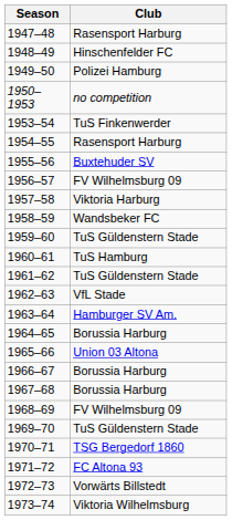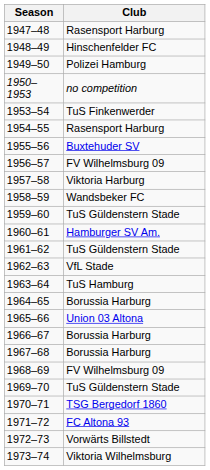 <table class="wikitable">
 <tr align="center" bgcolor="#dfdfdf">
 <th width="80">Season</th>
 <th width="200">Club</th>
 </tr>
 <tr>
 <td>1947–48</td>
 <td>Rasensport Harburg</td>
 </tr>
 <tr>
 <td>1948–49</td>
 <td>Hinschenfelder FC</td>
 </tr>
 <tr>
 <td>1949–50</td>
 <td>Polizei Hamburg</td>
 </tr>
 <tr>
 <td><em>1950–1953</em></td>
 <td><em>no competition</em></td>
 </tr>
 <tr>
 <td>1953–54</td>
 <td>TuS Finkenwerder</td>
 </tr>
 <tr>
 <td>1954–55</td>
 <td>Rasensport Harburg</td>
 </tr>
 <tr>
 <td>1955–56</td>
 <td><a href='#'>Buxtehuder SV</a></td>
 </tr>
 <tr>
 <td>1956–57</td>
 <td>FV Wilhelmsburg 09</td>
 </tr>
 <tr>
 <td>1957–58</td>
 <td>Viktoria Harburg</td>
 </tr>
 <tr>
 <td>1958–59</td>
 <td>Wandsbeker FC</td>
 </tr>
 <tr>
 <td>1959–60</td>
 <td>TuS Güldenstern Stade</td>
 </tr>
 <tr>
 <td>1960–61</td>
-<td>TuS Hamburg</td>
+<td><a href='#'>Hamburger SV Am.</a></td>
 </tr>
 <tr>
 <td>1961–62</td>
 <td>TuS Güldenstern Stade</td>
 </tr>
 <tr>
 <td>1962–63</td>
 <td>VfL Stade</td>
 </tr>
 <tr>
 <td>1963–64</td>
-<td><a href='#'>Hamburger SV Am.</a></td>
+<td>TuS Hamburg</td>
 </tr>
 <tr>
 <td>1964–65</td>
 <td>Borussia Harburg</td>
 </tr>
 <tr>
 <td>1965–66</td>
 <td><a href='#'>Union 03 Altona</a></td>
 </tr>
 <tr>
 <td>1966–67</td>
 <td>Borussia Harburg</td>
 </tr>
 <tr>
 <td>1967–68</td>
 <td>Borussia Harburg</td>
 </tr>
 <tr>
 <td>1968–69</td>
 <td>FV Wilhelmsburg 09</td>
 </tr>
 <tr>
 <td>1969–70</td>
 <td>TuS Güldenstern Stade</td>
 </tr>
 <tr>
 <td>1970–71</td>
 <td><a href='#'>TSG Bergedorf 1860</a></td>
 </tr>
 <tr>
 <td>1971–72</td>
 <td><a href='#'>FC Altona 93</a></td>
 </tr>
 <tr>
 <td>1972–73</td>
 <td>Vorwärts Billstedt</td>
 </tr>
 <tr>
 <td>1973–74</td>
 <td>Viktoria Wilhelmsburg</td>
 </tr>
 </table>
